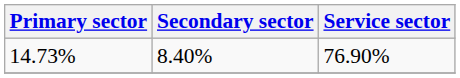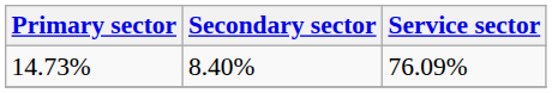 <table class="wikitable" border="1">
 <tr>
 <th><a href='#'>Primary sector</a></th>
 <th><a href='#'>Secondary sector</a></th>
 <th><a href='#'>Service sector</a></th>
 </tr>
 <tr>
 <td>14.73%</td>
 <td>8.40%</td>
-<td>76.90%</td>
+<td>76.09%</td>
 </tr>
 <tr>
 </tr>
 </table>
